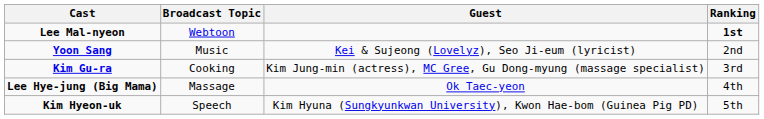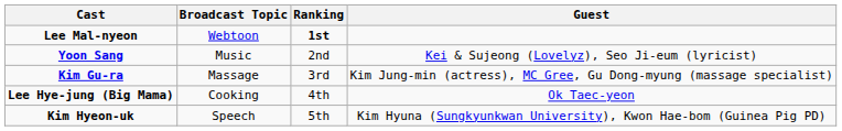 <table class="wikitable" style="font-size:90%;">
 <tr>
 <th>Cast</th>
 <th>Broadcast Topic</th>
+<th>Ranking</th>
 <th>Guest</th>
-<th>Ranking</th>
 </tr>
 <tr align="center">
 <td><strong>Lee Mal-nyeon</strong></td>
 <td><a href='#'>Webtoon</a></td>
+<td><strong>1st</strong></td>
 <td></td>
-<td><strong>1st</strong></td>
 </tr>
 <tr align="center">
 <td><strong><a href='#'>Yoon Sang</a></strong></td>
 <td>Music</td>
+<td>2nd</td>
 <td><a href='#'>Kei</a> & Sujeong (<a href='#'>Lovelyz</a>), Seo Ji-eum (lyricist)</td>
-<td>2nd</td>
 </tr>
 <tr align="center">
 <td><strong><a href='#'>Kim Gu-ra</a></strong></td>
-<td>Cooking</td>
+<td>Massage</td>
+<td>3rd</td>
 <td>Kim Jung-min (actress), <a href='#'>MC Gree</a>, Gu Dong-myung (massage specialist)</td>
-<td>3rd</td>
 </tr>
 <tr align="center">
 <td><strong>Lee Hye-jung (Big Mama)</strong></td>
-<td>Massage</td>
+<td>Cooking</td>
+<td>4th</td>
 <td><a href='#'>Ok Taec-yeon</a></td>
-<td>4th</td>
 </tr>
 <tr align="center">
 <td><strong>Kim Hyeon-uk</strong></td>
 <td>Speech</td>
+<td>5th</td>
 <td>Kim Hyuna (<a href='#'>Sungkyunkwan University</a>), Kwon Hae-bom (Guinea Pig PD)</td>
-<td>5th</td>
 </tr>
 </table>
